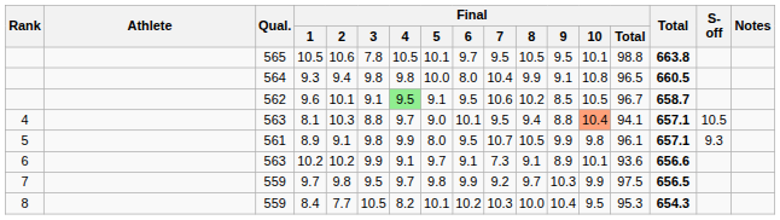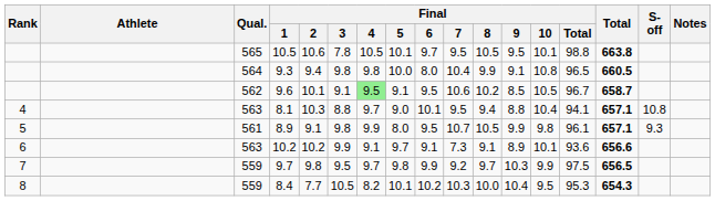 <table class="wikitable" style="text-align:center">
 <tr>
 <th rowspan=2 width=40>Rank</th>
 <th rowspan=2 width=250>Athlete</th>
 <th rowspan=2 width=40>Qual.</th>
 <th colspan=11>Final</th>
 <th rowspan=2 width=50>Total</th>
 <th rowspan=2 width=35>S-off</th>
 <th rowspan=2 width=45>Notes</th>
 </tr>
 <tr>
 <th width=30>1</th>
 <th width=30>2</th>
 <th width=30>3</th>
 <th width=30>4</th>
 <th width=30>5</th>
 <th width=30>6</th>
 <th width=30>7</th>
 <th width=30>8</th>
 <th width=30>9</th>
 <th width=30>10</th>
 <th width=40>Total</th>
 </tr>
 <tr>
 <td></td>
 <td align=left></td>
 <td>565</td>
 <td>10.5</td>
 <td>10.6</td>
 <td>7.8</td>
 <td>10.5</td>
 <td>10.1</td>
 <td>9.7</td>
 <td>9.5</td>
 <td>10.5</td>
 <td>9.5</td>
 <td>10.1</td>
 <td>98.8</td>
 <td><strong>663.8</strong></td>
 <td></td>
 <td></td>
 </tr>
 <tr>
 <td></td>
 <td align=left></td>
 <td>564</td>
 <td>9.3</td>
 <td>9.4</td>
 <td>9.8</td>
 <td>9.8</td>
 <td>10.0</td>
 <td>8.0</td>
 <td>10.4</td>
 <td>9.9</td>
 <td>9.1</td>
 <td>10.8</td>
 <td>96.5</td>
 <td><strong>660.5</strong></td>
 <td></td>
 <td></td>
 </tr>
 <tr>
 <td></td>
 <td align=left></td>
 <td>562</td>
 <td>9.6</td>
 <td>10.1</td>
 <td>9.1</td>
 <td style="background: lightgreen;">9.5</td>
 <td>9.1</td>
 <td>9.5</td>
 <td>10.6</td>
 <td>10.2</td>
 <td>8.5</td>
 <td>10.5</td>
 <td>96.7</td>
 <td><strong>658.7</strong></td>
 <td></td>
 <td></td>
 </tr>
 <tr>
 <td>4</td>
 <td align=left></td>
 <td>563</td>
 <td>8.1</td>
 <td>10.3</td>
 <td>8.8</td>
 <td>9.7</td>
 <td>9.0</td>
 <td>10.1</td>
 <td>9.5</td>
 <td>9.4</td>
 <td>8.8</td>
-<td style="background: lightsalmon;">10.4</td>
+<td>10.4</td>
 <td>94.1</td>
 <td><strong>657.1</strong></td>
-<td>10.5</td>
+<td>10.8</td>
 <td></td>
 </tr>
 <tr>
 <td>5</td>
 <td align=left></td>
 <td>561</td>
 <td>8.9</td>
 <td>9.1</td>
 <td>9.8</td>
 <td>9.9</td>
 <td>8.0</td>
 <td>9.5</td>
 <td>10.7</td>
 <td>10.5</td>
 <td>9.9</td>
 <td>9.8</td>
 <td>96.1</td>
 <td><strong>657.1</strong></td>
 <td>9.3</td>
 <td></td>
 </tr>
 <tr>
 <td>6</td>
 <td align=left></td>
 <td>563</td>
 <td>10.2</td>
 <td>10.2</td>
 <td>9.9</td>
 <td>9.1</td>
 <td>9.7</td>
 <td>9.1</td>
 <td>7.3</td>
 <td>9.1</td>
 <td>8.9</td>
 <td>10.1</td>
 <td>93.6</td>
 <td><strong>656.6</strong></td>
 <td></td>
 <td></td>
 </tr>
 <tr>
 <td>7</td>
 <td align=left></td>
 <td>559</td>
 <td>9.7</td>
 <td>9.8</td>
 <td>9.5</td>
 <td>9.7</td>
 <td>9.8</td>
 <td>9.9</td>
 <td>9.2</td>
 <td>9.7</td>
 <td>10.3</td>
 <td>9.9</td>
 <td>97.5</td>
 <td><strong>656.5</strong></td>
 <td></td>
 <td></td>
 </tr>
 <tr>
 <td>8</td>
 <td align=left></td>
 <td>559</td>
 <td>8.4</td>
 <td>7.7</td>
 <td>10.5</td>
 <td>8.2</td>
 <td>10.1</td>
 <td>10.2</td>
 <td>10.3</td>
 <td>10.0</td>
 <td>10.4</td>
 <td>9.5</td>
 <td>95.3</td>
 <td><strong>654.3</strong></td>
 <td></td>
 <td></td>
 </tr>
 </table>
